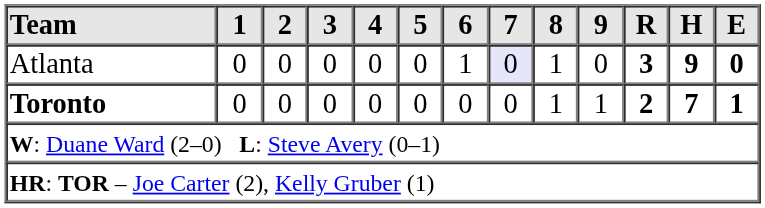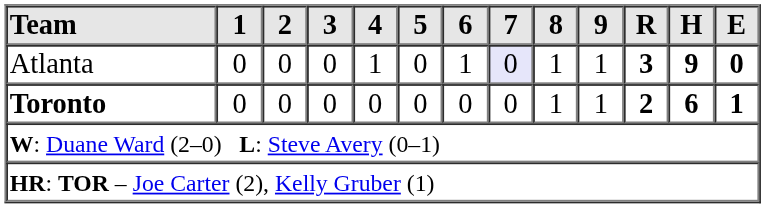 <table border="1" cellspacing="0"  style="width:425px; margin-left:3em;">
 <tr style="text-align:center; background:#e6e6e6;">
 <th style="text-align:left; width:28%;">Team</th>
 <th width=6%>1</th>
 <th width=6%>2</th>
 <th width=6%>3</th>
 <th width=6%>4</th>
 <th width=6%>5</th>
 <th width=6%>6</th>
 <th width=6%>7</th>
 <th width=6%>8</th>
 <th width=6%>9</th>
 <th width=6%>R</th>
 <th width=6%>H</th>
 <th width=6%>E</th>
 </tr>
 <tr style="text-align:center;">
 <td align=left>Atlanta</td>
 <td>0</td>
 <td>0</td>
 <td>0</td>
-<td>0</td>
+<td>1</td>
 <td>0</td>
 <td>1</td>
 <td style="background: lavender;">0</td>
 <td>1</td>
-<td>0</td>
+<td>1</td>
 <td><strong>3</strong></td>
 <td><strong>9</strong></td>
 <td><strong>0</strong></td>
 </tr>
 <tr style="text-align:center;">
 <td align=left><strong>Toronto</strong></td>
 <td>0</td>
 <td>0</td>
 <td>0</td>
 <td>0</td>
 <td>0</td>
 <td>0</td>
 <td>0</td>
 <td>1</td>
 <td>1</td>
 <td><strong>2</strong></td>
-<td><strong>7</strong></td>
+<td><strong>6</strong></td>
 <td><strong>1</strong></td>
 </tr>
 <tr style="text-align:left;">
 <td colspan=13><small><strong>W</strong>: <a href='#'>Duane Ward</a> (2–0)   <strong>L</strong>: <a href='#'>Steve Avery</a> (0–1)  </small></td>
 </tr>
 <tr style="text-align:left;">
 <td colspan=13><small><strong>HR</strong>: <strong>TOR</strong> – <a href='#'>Joe Carter</a> (2), <a href='#'>Kelly Gruber</a> (1)</small></td>
 </tr>
 </table>
